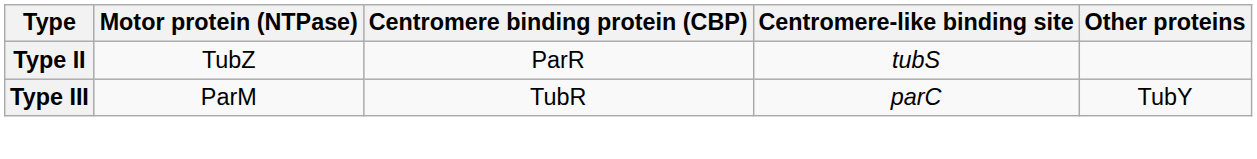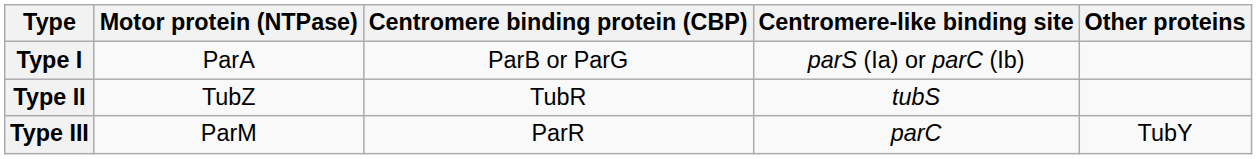 <table class="wikitable" style="text-align:center">
 <tr>
 <th>Type</th>
 <th>Motor protein (NTPase)</th>
 <th>Centromere binding protein (CBP)</th>
 <th>Centromere-like binding site</th>
 <th>Other proteins</th>
 </tr>
 <tr>
+<th>Type I</th>
+<td>ParA</td>
+<td>ParB or ParG</td>
+<td><em>parS</em> (Ia) or <em>parC</em> (Ib)</td>
+<td></td>
+</tr>
+<tr>
 <th>Type II</th>
 <td>TubZ</td>
-<td>ParR</td>
+<td>TubR</td>
 <td><em>tubS</em></td>
 <td></td>
 </tr>
 <tr>
 <th>Type III</th>
 <td>ParM</td>
-<td>TubR</td>
+<td>ParR</td>
 <td><em>parC</em></td>
 <td>TubY</td>
 </tr>
 </table>
